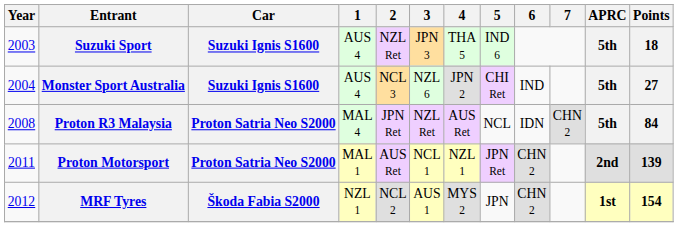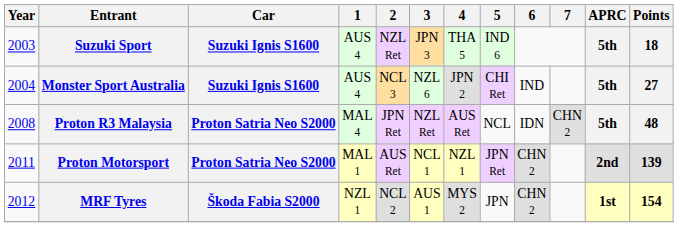 <table class="wikitable" style="text-align:center; font-size:85%">
 <tr>
 <th>Year</th>
 <th>Entrant</th>
 <th>Car</th>
 <th>1</th>
 <th>2</th>
 <th>3</th>
 <th>4</th>
 <th>5</th>
 <th>6</th>
 <th>7</th>
 <th>APRC</th>
 <th>Points</th>
 </tr>
 <tr>
 <td><a href='#'>2003</a></td>
 <th nowrap><a href='#'>Suzuki Sport</a></th>
 <th nowrap><a href='#'>Suzuki Ignis S1600</a></th>
 <td style="background:#DFFFDF;">AUS<br><small>4</small></td>
 <td style="background:#EFCFFF;">NZL<br><small>Ret</small></td>
 <td style="background:#FFDF9F;">JPN<br><small>3</small></td>
 <td style="background:#DFFFDF;">THA<br><small>5</small></td>
 <td style="background:#DFFFDF;">IND<br><small>6</small></td>
 <td colspan=2></td>
 <th>5th</th>
 <th>18</th>
 </tr>
 <tr>
 <td><a href='#'>2004</a></td>
 <th nowrap><a href='#'>Monster Sport Australia</a></th>
 <th nowrap><a href='#'>Suzuki Ignis S1600</a></th>
 <td style="background:#DFFFDF;">AUS<br><small>4</small></td>
 <td style="background:#FFDF9F;">NCL<br><small>3</small></td>
 <td style="background:#DFFFDF;">NZL<br><small>6</small></td>
 <td style="background:#DFDFDF;">JPN<br><small>2</small></td>
 <td style="background:#EFCFFF;">CHI<br><small>Ret</small></td>
 <td>IND</td>
 <td></td>
 <th>5th</th>
 <th>27</th>
 </tr>
 <tr>
 <td><a href='#'>2008</a></td>
 <th nowrap><a href='#'>Proton R3 Malaysia</a></th>
 <th nowrap><a href='#'>Proton Satria Neo S2000</a></th>
 <td style="background:#DFFFDF;">MAL<br><small>4</small></td>
 <td style="background:#EFCFFF;">JPN<br><small>Ret</small></td>
 <td style="background:#EFCFFF;">NZL<br><small>Ret</small></td>
 <td style="background:#EFCFFF;">AUS<br><small>Ret</small></td>
 <td>NCL</td>
 <td>IDN</td>
 <td style="background:#DFDFDF;">CHN<br><small>2</small></td>
 <th>5th</th>
-<th>84</th>
+<th>48</th>
 </tr>
 <tr>
 <td><a href='#'>2011</a></td>
 <th nowrap><a href='#'>Proton Motorsport</a></th>
 <th nowrap><a href='#'>Proton Satria Neo S2000</a></th>
 <td style="background:#FFFFBF;">MAL<br><small>1</small></td>
 <td style="background:#EFCFFF;">AUS<br><small>Ret</small></td>
 <td style="background:#FFFFBF;">NCL<br><small>1</small></td>
 <td style="background:#FFFFBF;">NZL<br><small>1</small></td>
 <td style="background:#EFCFFF;">JPN<br><small>Ret</small></td>
 <td style="background:#DFDFDF;">CHN<br><small>2</small></td>
 <td></td>
 <td style="background:#DFDFDF;"><strong>2nd</strong></td>
 <td style="background:#DFDFDF;"><strong>139</strong></td>
 </tr>
 <tr>
 <td><a href='#'>2012</a></td>
 <th nowrap><a href='#'>MRF Tyres</a></th>
 <th nowrap><a href='#'>Škoda Fabia S2000</a></th>
 <td style="background:#FFFFBF;">NZL<br><small>1</small></td>
 <td style="background:#DFDFDF;">NCL<br><small>2</small></td>
 <td style="background:#FFFFBF;">AUS<br><small>1</small></td>
 <td style="background:#DFDFDF;">MYS<br><small>2</small></td>
 <td>JPN</td>
 <td style="background:#DFDFDF;">CHN<br><small>2</small></td>
 <td></td>
 <td style="background:#FFFFBF;"><strong>1st</strong></td>
 <td style="background:#FFFFBF;"><strong>154</strong></td>
 </tr>
 <tr>
 </tr>
 </table>
